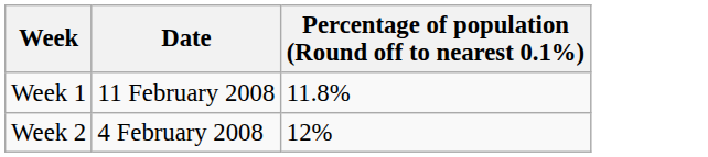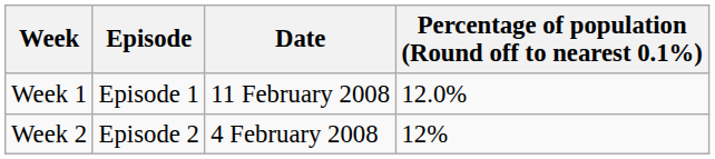 <table class="wikitable">
 <tr>
 <th>Week</th>
+<th>Episode</th>
 <th>Date</th>
 <th>Percentage of population<br>(Round off to nearest 0.1%)</th>
 </tr>
 <tr>
 <td>Week 1</td>
+<td>Episode 1</td>
 <td>11 February 2008</td>
-<td>11.8%</td>
+<td>12.0%</td>
 </tr>
 <tr>
 <td>Week 2</td>
+<td>Episode 2</td>
 <td>4 February 2008</td>
 <td>12%</td>
 </tr>
 </table>
